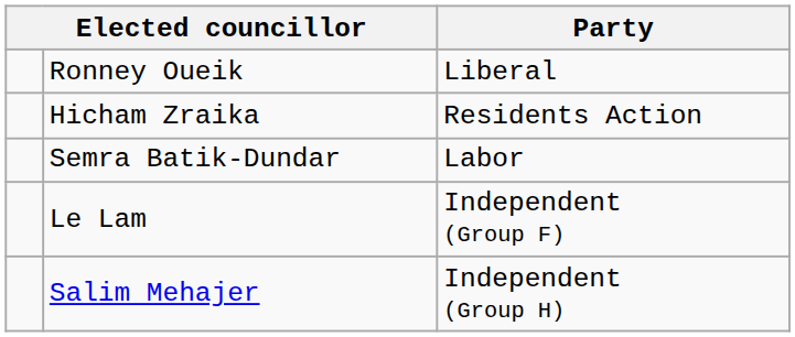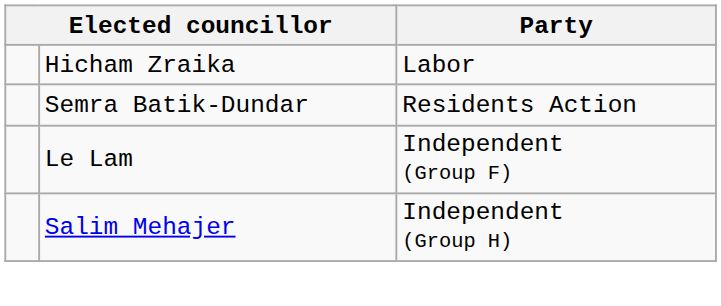 <table class="wikitable" style="float:right;clear:right;width:30%">
 <tr>
 <th colspan="2">Elected councillor</th>
 <th>Party</th>
 </tr>
 <tr>
 <td> </td>
-<td>Ronney Oueik</td>
-<td>Liberal</td>
-</tr>
-<tr>
-<td> </td>
 <td>Hicham Zraika</td>
-<td>Residents Action</td>
+<td>Labor</td>
 </tr>
 <tr>
 <td> </td>
 <td>Semra Batik-Dundar</td>
-<td>Labor</td>
+<td>Residents Action</td>
 </tr>
 <tr>
 <td> </td>
 <td>Le Lam</td>
 <td>Independent <br> <small> (Group F) </small></td>
 </tr>
 <tr>
 <td> </td>
 <td><a href='#'>Salim Mehajer</a></td>
 <td>Independent <br> <small> (Group H) </small></td>
 </tr>
 </table>
